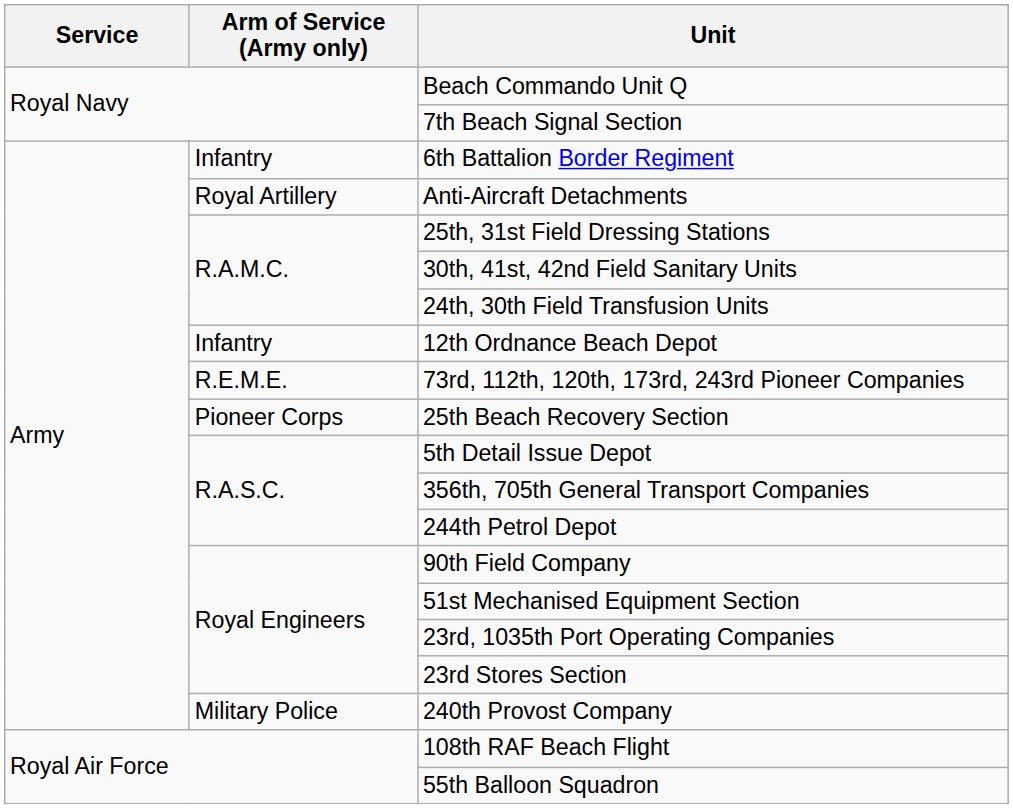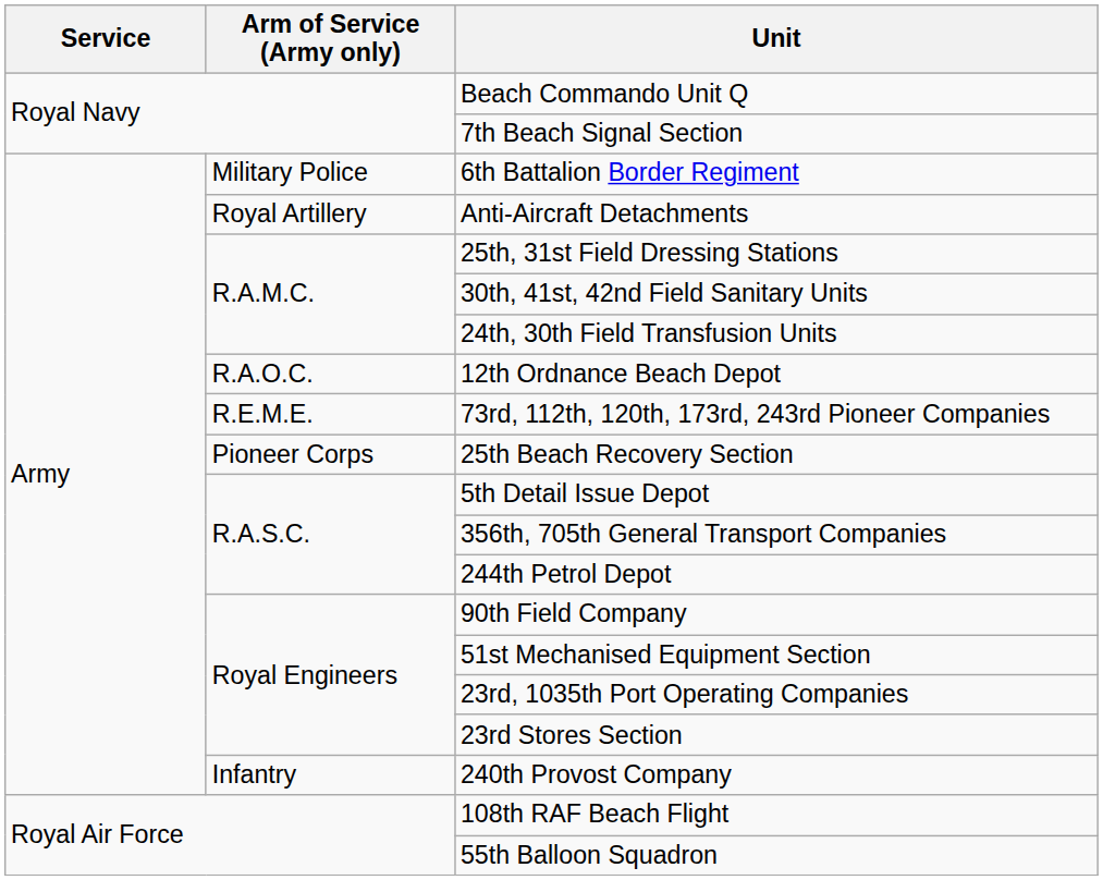 <table class="wikitable">
 <tr>
 <th scope="col" width="120">Service</th>
 <th scope="col" width="150">Arm of Service<br>(Army only)</th>
 <th scope="col" width="400">Unit</th>
 </tr>
 <tr>
 <td rowspan="2" colspan="2">Royal Navy</td>
 <td>Beach Commando Unit Q</td>
 </tr>
 <tr>
 <td>7th Beach Signal Section</td>
 </tr>
 <tr>
 <td rowspan="16">Army</td>
-<td>Infantry</td>
+<td>Military Police</td>
 <td>6th Battalion <a href='#'>Border Regiment</a></td>
 </tr>
 <tr>
 <td>Royal Artillery</td>
 <td>Anti-Aircraft Detachments</td>
 </tr>
 <tr>
 <td rowspan="3">R.A.M.C.</td>
 <td>25th, 31st Field Dressing Stations</td>
 </tr>
 <tr>
 <td>30th, 41st, 42nd Field Sanitary Units</td>
 </tr>
 <tr>
 <td>24th, 30th Field Transfusion Units</td>
 </tr>
 <tr>
-<td>Infantry</td>
+<td>R.A.O.C.</td>
 <td>12th Ordnance Beach Depot</td>
 </tr>
 <tr>
 <td>R.E.M.E.</td>
 <td>73rd, 112th, 120th, 173rd, 243rd Pioneer Companies</td>
 </tr>
 <tr>
 <td>Pioneer Corps</td>
 <td>25th Beach Recovery Section</td>
 </tr>
 <tr>
 <td rowspan="3">R.A.S.C.</td>
 <td>5th Detail Issue Depot</td>
 </tr>
 <tr>
 <td>356th, 705th General Transport Companies</td>
 </tr>
 <tr>
 <td>244th Petrol Depot</td>
 </tr>
 <tr>
 <td rowspan="4">Royal Engineers</td>
 <td>90th Field Company</td>
 </tr>
 <tr>
 <td>51st Mechanised Equipment Section</td>
 </tr>
 <tr>
 <td>23rd, 1035th Port Operating Companies</td>
 </tr>
 <tr>
 <td>23rd Stores Section</td>
 </tr>
 <tr>
-<td>Military Police</td>
+<td>Infantry</td>
 <td>240th Provost Company</td>
 </tr>
 <tr>
 <td rowspan="2" colspan="2">Royal Air Force</td>
 <td>108th RAF Beach Flight</td>
 </tr>
 <tr>
 <td>55th Balloon Squadron</td>
 </tr>
 </table>
